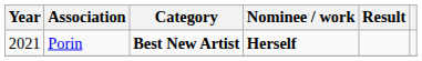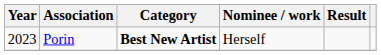 <table class="wikitable sortable">
 <tr>
 <th>Year</th>
 <th>Association</th>
 <th>Category</th>
 <th>Nominee / work</th>
 <th>Result</th>
 <th class="unsortable"></th>
 </tr>
 <tr>
-<td>2021</td>
+<td>2023</td>
 <td rowspan="1"><a href='#'>Porin</a></td>
 <td><strong>Best New Artist</strong></td>
-<td><strong>Herself</strong></td>
+<td>Herself</td>
 <td></td>
 <td></td>
 </tr>
 <tr>
 </tr>
 </table>
